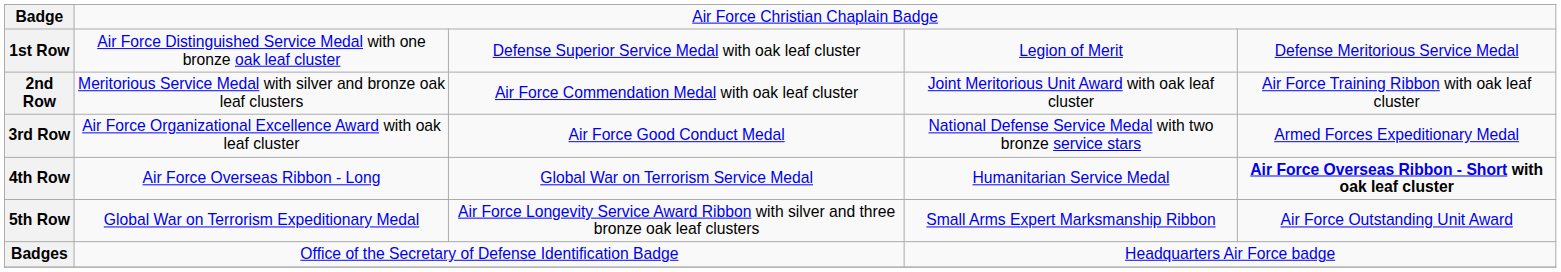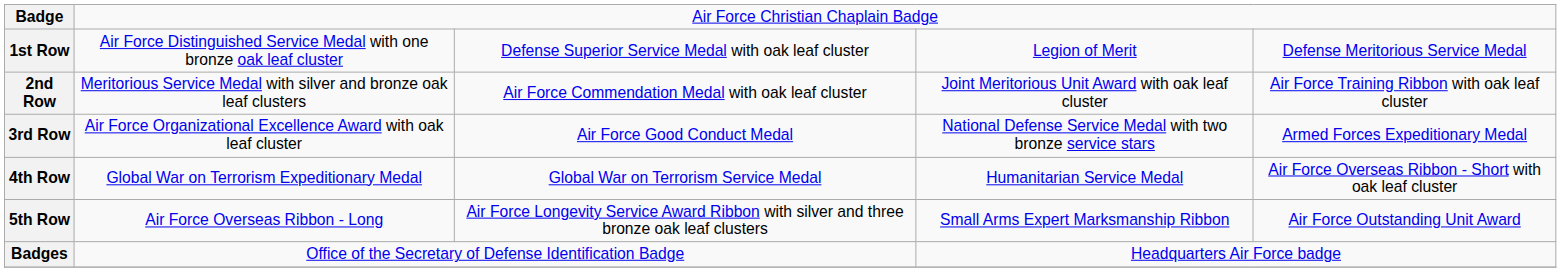 <table class="wikitable" style="margin:1em auto; text-align:center;">
 <tr>
 <th>Badge</th>
 <td colspan="4"><a href='#'>Air Force Christian Chaplain Badge</a></td>
 </tr>
 <tr>
 <th>1st Row</th>
 <td><a href='#'>Air Force Distinguished Service Medal</a> with one bronze <a href='#'>oak leaf cluster</a></td>
 <td><a href='#'>Defense Superior Service Medal</a> with oak leaf cluster</td>
 <td><a href='#'>Legion of Merit</a></td>
 <td><a href='#'>Defense Meritorious Service Medal</a></td>
 </tr>
 <tr>
 <th>2nd Row</th>
 <td><a href='#'>Meritorious Service Medal</a> with silver and bronze oak leaf clusters</td>
 <td><a href='#'>Air Force Commendation Medal</a> with oak leaf cluster</td>
 <td><a href='#'>Joint Meritorious Unit Award</a> with oak leaf cluster</td>
 <td><a href='#'>Air Force Training Ribbon</a> with oak leaf cluster</td>
 </tr>
 <tr>
 <th>3rd Row</th>
 <td><a href='#'>Air Force Organizational Excellence Award</a> with oak leaf cluster</td>
 <td><a href='#'>Air Force Good Conduct Medal</a></td>
 <td><a href='#'>National Defense Service Medal</a> with two bronze <a href='#'>service stars</a></td>
 <td><a href='#'>Armed Forces Expeditionary Medal</a></td>
 </tr>
 <tr>
 <th>4th Row</th>
-<td><a href='#'>Air Force Overseas Ribbon - Long</a></td>
+<td><a href='#'>Global War on Terrorism Expeditionary Medal</a></td>
 <td><a href='#'>Global War on Terrorism Service Medal</a></td>
 <td><a href='#'>Humanitarian Service Medal</a></td>
-<td><strong><a href='#'>Air Force Overseas Ribbon - Short</a> with oak leaf cluster</strong></td>
+<td><a href='#'>Air Force Overseas Ribbon - Short</a> with oak leaf cluster</td>
 </tr>
 <tr>
 <th>5th Row</th>
-<td><a href='#'>Global War on Terrorism Expeditionary Medal</a></td>
+<td><a href='#'>Air Force Overseas Ribbon - Long</a></td>
 <td><a href='#'>Air Force Longevity Service Award Ribbon</a> with silver and three bronze oak leaf clusters</td>
 <td><a href='#'>Small Arms Expert Marksmanship Ribbon</a></td>
 <td><a href='#'>Air Force Outstanding Unit Award</a></td>
 </tr>
 <tr>
 <th>Badges</th>
 <td colspan="2"><a href='#'>Office of the Secretary of Defense Identification Badge</a></td>
 <td colspan="2"><a href='#'>Headquarters Air Force badge</a></td>
 </tr>
 <tr>
 </tr>
 </table>
